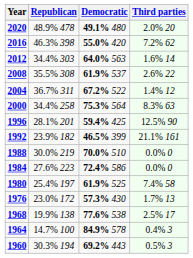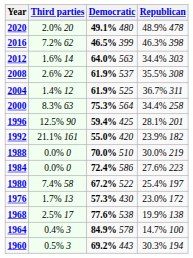 <table class="wikitable" style="float:right; font-size:95%;">
 <tr bgcolor=lightgrey>
 <th>Year</th>
+<th><a href='#'>Third parties</a></th>
+<th><a href='#'>Democratic</a></th>
 <th><a href='#'>Republican</a></th>
-<th><a href='#'>Democratic</a></th>
-<th><a href='#'>Third parties</a></th>
 </tr>
 <tr>
 <td style="text-align:center;" ><strong><a href='#'>2020</a></strong></td>
+<td style="text-align:center; background:honeyDew;">2.0% <em>20</em></td>
+<td style="text-align:center;" ><strong>49.1%</strong> <em>480</em></td>
 <td style="text-align:center;" >48.9% <em>478</em></td>
-<td style="text-align:center;" ><strong>49.1%</strong> <em>480</em></td>
-<td style="text-align:center; background:honeyDew;">2.0% <em>20</em></td>
 </tr>
 <tr>
 <td style="text-align:center;" ><strong><a href='#'>2016</a></strong></td>
+<td style="text-align:center; background:honeyDew;">7.2% <em>62</em></td>
+<td style="text-align:center;" ><strong>46.5%</strong> <em>399</em></td>
 <td style="text-align:center;" >46.3% <em>398</em></td>
-<td style="text-align:center;" ><strong>55.0%</strong> <em>420</em></td>
-<td style="text-align:center; background:honeyDew;">7.2% <em>62</em></td>
 </tr>
 <tr>
 <td style="text-align:center;" ><strong><a href='#'>2012</a></strong></td>
+<td style="text-align:center; background:honeyDew;">1.6% <em>14</em></td>
+<td style="text-align:center;" ><strong>64.0%</strong> <em>563</em></td>
 <td style="text-align:center;" >34.4% <em>303</em></td>
-<td style="text-align:center;" ><strong>64.0%</strong> <em>563</em></td>
-<td style="text-align:center; background:honeyDew;">1.6% <em>14</em></td>
 </tr>
 <tr>
 <td style="text-align:center;" ><strong><a href='#'>2008</a></strong></td>
+<td style="text-align:center; background:honeyDew;">2.6% <em>22</em></td>
+<td style="text-align:center;" ><strong>61.9%</strong> <em>537</em></td>
 <td style="text-align:center;" >35.5% <em>308</em></td>
-<td style="text-align:center;" ><strong>61.9%</strong> <em>537</em></td>
-<td style="text-align:center; background:honeyDew;">2.6% <em>22</em></td>
 </tr>
 <tr>
 <td style="text-align:center;" ><strong><a href='#'>2004</a></strong></td>
+<td style="text-align:center; background:honeyDew;">1.4% <em>12</em></td>
+<td style="text-align:center;" ><strong>61.9%</strong> <em>525</em></td>
 <td style="text-align:center;" >36.7% <em>311</em></td>
-<td style="text-align:center;" ><strong>67.2%</strong> <em>522</em></td>
-<td style="text-align:center; background:honeyDew;">1.4% <em>12</em></td>
 </tr>
 <tr>
 <td style="text-align:center;" ><strong><a href='#'>2000</a></strong></td>
+<td style="text-align:center; background:honeyDew;">8.3% <em>63</em></td>
+<td style="text-align:center;" ><strong>75.3%</strong> <em>564</em></td>
 <td style="text-align:center;" >34.4% <em>258</em></td>
-<td style="text-align:center;" ><strong>75.3%</strong> <em>564</em></td>
-<td style="text-align:center; background:honeyDew;">8.3% <em>63</em></td>
 </tr>
 <tr>
 <td style="text-align:center;" ><strong><a href='#'>1996</a></strong></td>
+<td style="text-align:center; background:honeyDew;">12.5% <em>90</em></td>
+<td style="text-align:center;" ><strong>59.4%</strong> <em>425</em></td>
 <td style="text-align:center;" >28.1% <em>201</em></td>
-<td style="text-align:center;" ><strong>59.4%</strong> <em>425</em></td>
-<td style="text-align:center; background:honeyDew;">12.5% <em>90</em></td>
 </tr>
 <tr>
 <td style="text-align:center;" ><strong><a href='#'>1992</a></strong></td>
+<td style="text-align:center; background:honeyDew;">21.1% <em>161</em></td>
+<td style="text-align:center;" ><strong>55.0%</strong> <em>420</em></td>
 <td style="text-align:center;" >23.9% <em>182</em></td>
-<td style="text-align:center;" ><strong>46.5%</strong> <em>399</em></td>
-<td style="text-align:center; background:honeyDew;">21.1% <em>161</em></td>
 </tr>
 <tr>
 <td style="text-align:center;" ><strong><a href='#'>1988</a></strong></td>
+<td style="text-align:center; background:honeyDew;">0.0% <em>0</em></td>
+<td style="text-align:center;" ><strong>70.0%</strong> <em>510</em></td>
 <td style="text-align:center;" >30.0% <em>219</em></td>
-<td style="text-align:center;" ><strong>70.0%</strong> <em>510</em></td>
-<td style="text-align:center; background:honeyDew;">0.0% <em>0</em></td>
 </tr>
 <tr>
 <td style="text-align:center;" ><strong><a href='#'>1984</a></strong></td>
+<td style="text-align:center; background:honeyDew;">0.0% <em>0</em></td>
+<td style="text-align:center;" ><strong>72.4%</strong> <em>586</em></td>
 <td style="text-align:center;" >27.6% <em>223</em></td>
-<td style="text-align:center;" ><strong>72.4%</strong> <em>586</em></td>
-<td style="text-align:center; background:honeyDew;">0.0% <em>0</em></td>
 </tr>
 <tr>
 <td style="text-align:center;" ><strong><a href='#'>1980</a></strong></td>
+<td style="text-align:center; background:honeyDew;">7.4% <em>58</em></td>
+<td style="text-align:center;" ><strong>67.2%</strong> <em>522</em></td>
 <td style="text-align:center;" >25.4% <em>197</em></td>
-<td style="text-align:center;" ><strong>61.9%</strong> <em>525</em></td>
-<td style="text-align:center; background:honeyDew;">7.4% <em>58</em></td>
 </tr>
 <tr>
 <td style="text-align:center;" ><strong><a href='#'>1976</a></strong></td>
+<td style="text-align:center; background:honeyDew;">1.7% <em>13</em></td>
+<td style="text-align:center;" ><strong>57.3%</strong> <em>430</em></td>
 <td style="text-align:center;" >23.0% <em>172</em></td>
-<td style="text-align:center;" ><strong>57.3%</strong> <em>430</em></td>
-<td style="text-align:center; background:honeyDew;">1.7% <em>13</em></td>
 </tr>
 <tr>
 <td style="text-align:center;" ><strong><a href='#'>1968</a></strong></td>
+<td style="text-align:center; background:honeyDew;">2.5% <em>17</em></td>
+<td style="text-align:center;" ><strong>77.6%</strong> <em>538</em></td>
 <td style="text-align:center;" >19.9% <em>138</em></td>
-<td style="text-align:center;" ><strong>77.6%</strong> <em>538</em></td>
-<td style="text-align:center; background:honeyDew;">2.5% <em>17</em></td>
 </tr>
 <tr>
 <td style="text-align:center;" ><strong><a href='#'>1964</a></strong></td>
+<td style="text-align:center; background:honeyDew;">0.4% <em>3</em></td>
+<td style="text-align:center;" ><strong>84.9%</strong> <em>578</em></td>
 <td style="text-align:center;" >14.7% <em>100</em></td>
-<td style="text-align:center;" ><strong>84.9%</strong> <em>578</em></td>
-<td style="text-align:center; background:honeyDew;">0.4% <em>3</em></td>
 </tr>
 <tr>
 <td style="text-align:center;" ><strong><a href='#'>1960</a></strong></td>
+<td style="text-align:center; background:honeyDew;">0.5% <em>3</em></td>
+<td style="text-align:center;" ><strong>69.2%</strong> <em>443</em></td>
 <td style="text-align:center;" >30.3% <em>194</em></td>
-<td style="text-align:center;" ><strong>69.2%</strong> <em>443</em></td>
-<td style="text-align:center; background:honeyDew;">0.5% <em>3</em></td>
 </tr>
 </table>
